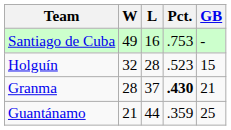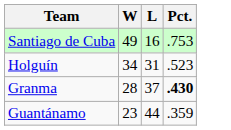 <table class="wikitable">
 <tr>
 <th>Team</th>
 <th>W</th>
 <th>L</th>
 <th>Pct.</th>
-<th><a href='#'>GB</a></th>
 </tr>
 <tr style="background-color:#ccffcc;">
 <td><a href='#'>Santiago de Cuba</a></td>
 <td>49</td>
 <td>16</td>
 <td>.753</td>
-<td>-</td>
 </tr>
 <tr>
 <td><a href='#'>Holguín</a></td>
-<td>32</td>
-<td>28</td>
+<td>34</td>
+<td>31</td>
 <td>.523</td>
-<td>15</td>
 </tr>
 <tr>
 <td><a href='#'>Granma</a></td>
 <td>28</td>
 <td>37</td>
 <td><strong>.430</strong></td>
-<td>21</td>
 </tr>
 <tr>
 <td><a href='#'>Guantánamo</a></td>
-<td>21</td>
+<td>23</td>
 <td>44</td>
 <td>.359</td>
-<td>25</td>
 </tr>
 </table>
